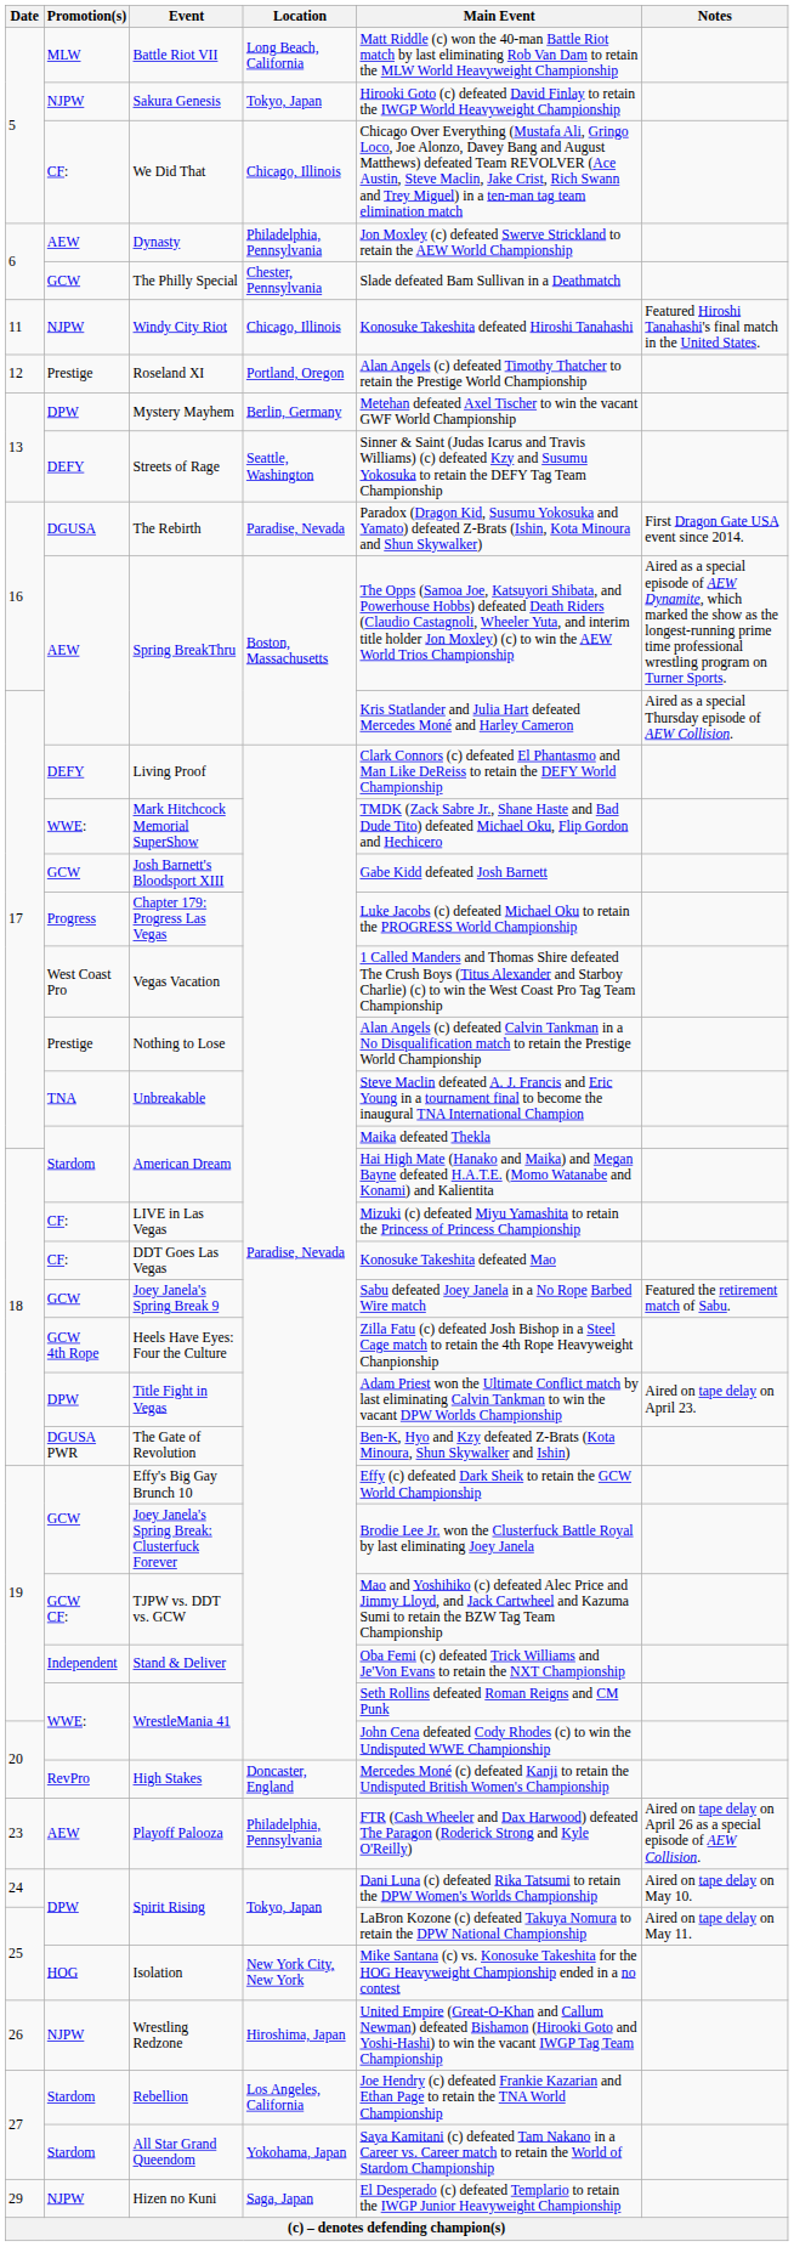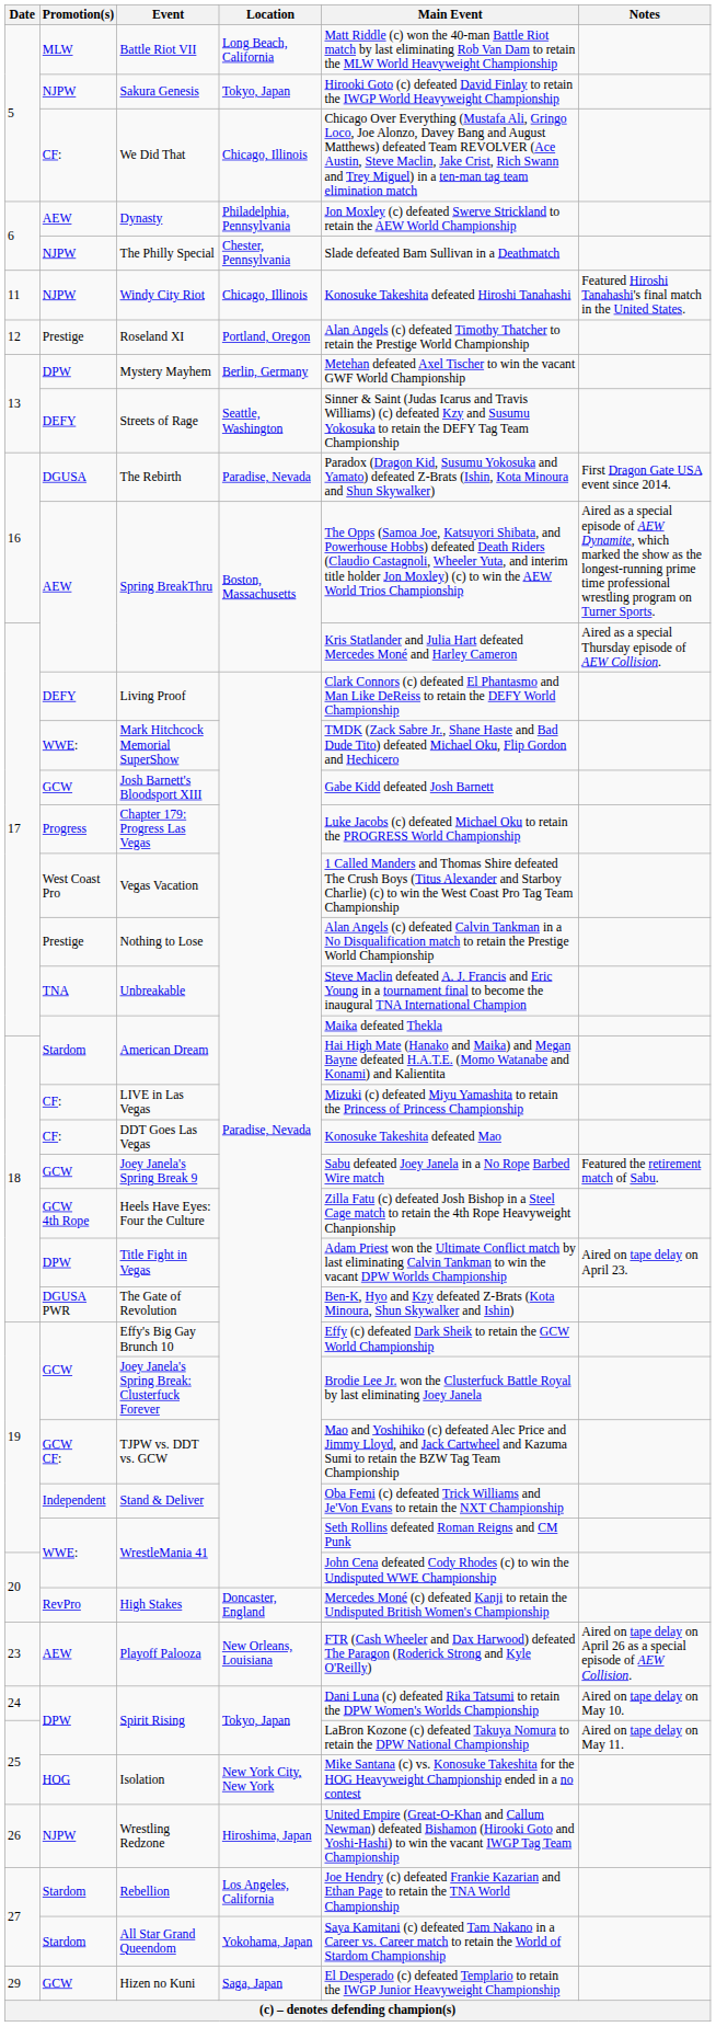 <table class="wikitable" style="width:100%;">
 <tr>
 <th width="5%">Date</th>
 <th width="5%">Promotion(s)</th>
 <th style="width:15%;">Event</th>
 <th style="width:15%;">Location</th>
 <th style="width:40%;">Main Event</th>
 <th style="width:20%;">Notes</th>
 </tr>
 <tr>
 <td rowspan=3>5</td>
 <td><a href='#'>MLW</a></td>
 <td><a href='#'>Battle Riot VII</a></td>
 <td><a href='#'>Long Beach, California</a></td>
 <td><a href='#'>Matt Riddle</a> (c) won the 40-man <a href='#'>Battle Riot match</a> by last eliminating <a href='#'>Rob Van Dam</a> to retain the <a href='#'>MLW World Heavyweight Championship</a></td>
 <td></td>
 </tr>
 <tr>
 <td><a href='#'>NJPW</a></td>
 <td><a href='#'>Sakura Genesis</a></td>
 <td><a href='#'>Tokyo, Japan</a></td>
 <td><a href='#'>Hirooki Goto</a> (c) defeated <a href='#'>David Finlay</a> to retain the <a href='#'>IWGP World Heavyweight Championship</a></td>
 <td></td>
 </tr>
 <tr>
 <td><a href='#'>CF</a>:</td>
 <td>We Did That</td>
 <td><a href='#'>Chicago, Illinois</a></td>
 <td>Chicago Over Everything (<a href='#'>Mustafa Ali</a>, <a href='#'>Gringo Loco</a>, Joe Alonzo, Davey Bang and August Matthews) defeated Team REVOLVER (<a href='#'>Ace Austin</a>, <a href='#'>Steve Maclin</a>, <a href='#'>Jake Crist</a>, <a href='#'>Rich Swann</a> and <a href='#'>Trey Miguel</a>) in a <a href='#'>ten-man tag team</a> <a href='#'>elimination match</a></td>
 <td></td>
 </tr>
 <tr>
 <td rowspan=2>6</td>
 <td><a href='#'>AEW</a></td>
 <td><a href='#'>Dynasty</a></td>
 <td><a href='#'>Philadelphia, Pennsylvania</a></td>
 <td><a href='#'>Jon Moxley</a> (c) defeated <a href='#'>Swerve Strickland</a> to retain the <a href='#'>AEW World Championship</a></td>
 <td></td>
 </tr>
 <tr>
-<td><a href='#'>GCW</a></td>
+<td><a href='#'>NJPW</a></td>
 <td>The Philly Special</td>
 <td><a href='#'>Chester, Pennsylvania</a></td>
 <td>Slade defeated Bam Sullivan in a <a href='#'>Deathmatch</a></td>
 <td></td>
 </tr>
 <tr>
 <td>11</td>
 <td><a href='#'>NJPW</a></td>
 <td><a href='#'>Windy City Riot</a></td>
 <td><a href='#'>Chicago, Illinois</a></td>
 <td><a href='#'>Konosuke Takeshita</a> defeated <a href='#'>Hiroshi Tanahashi</a></td>
 <td>Featured <a href='#'>Hiroshi Tanahashi</a>'s final match in the <a href='#'>United States</a>.</td>
 </tr>
 <tr>
 <td>12</td>
 <td>Prestige</td>
 <td>Roseland XI</td>
 <td><a href='#'>Portland, Oregon</a></td>
 <td><a href='#'>Alan Angels</a> (c) defeated <a href='#'>Timothy Thatcher</a> to retain the Prestige World Championship</td>
 <td></td>
 </tr>
 <tr>
 <td rowspan=2>13</td>
 <td><a href='#'>DPW</a></td>
 <td>Mystery Mayhem</td>
 <td><a href='#'>Berlin, Germany</a></td>
 <td><a href='#'>Metehan</a> defeated <a href='#'>Axel Tischer</a> to win the vacant GWF World Championship</td>
 <td></td>
 </tr>
 <tr>
 <td><a href='#'>DEFY</a></td>
 <td>Streets of Rage</td>
 <td><a href='#'>Seattle, Washington</a></td>
 <td>Sinner & Saint (Judas Icarus and Travis Williams) (c) defeated <a href='#'>Kzy</a> and <a href='#'>Susumu Yokosuka</a> to retain the DEFY Tag Team Championship</td>
 <td></td>
 </tr>
 <tr>
 <td rowspan=2>16</td>
 <td><a href='#'>DGUSA</a></td>
 <td>The Rebirth</td>
 <td><a href='#'>Paradise, Nevada</a></td>
 <td>Paradox (<a href='#'>Dragon Kid</a>, <a href='#'>Susumu Yokosuka</a> and <a href='#'>Yamato</a>) defeated Z-Brats (<a href='#'>Ishin</a>, <a href='#'>Kota Minoura</a> and <a href='#'>Shun Skywalker</a>)</td>
 <td>First <a href='#'>Dragon Gate USA</a> event since 2014.</td>
 </tr>
 <tr>
 <td rowspan=2><a href='#'>AEW</a></td>
 <td rowspan=2><a href='#'>Spring BreakThru</a></td>
 <td rowspan=2><a href='#'>Boston, Massachusetts</a></td>
 <td><a href='#'>The Opps</a> (<a href='#'>Samoa Joe</a>, <a href='#'>Katsuyori Shibata</a>, and <a href='#'>Powerhouse Hobbs</a>) defeated <a href='#'>Death Riders</a> (<a href='#'>Claudio Castagnoli</a>, <a href='#'>Wheeler Yuta</a>, and interim title holder <a href='#'>Jon Moxley</a>) (c) to win the <a href='#'>AEW World Trios Championship</a></td>
 <td>Aired as a special episode of <em><a href='#'>AEW Dynamite</a></em>, which marked the show as the longest-running prime time professional wrestling program on <a href='#'>Turner Sports</a>.</td>
 </tr>
 <tr>
 <td rowspan=9>17</td>
 <td><a href='#'>Kris Statlander</a> and <a href='#'>Julia Hart</a> defeated <a href='#'>Mercedes Moné</a> and <a href='#'>Harley Cameron</a></td>
 <td>Aired as a special Thursday episode of <em><a href='#'>AEW Collision</a></em>.</td>
 </tr>
 <tr>
 <td><a href='#'>DEFY</a></td>
 <td>Living Proof</td>
 <td rowspan=21><a href='#'>Paradise, Nevada</a></td>
 <td><a href='#'>Clark Connors</a> (c) defeated <a href='#'>El Phantasmo</a> and <a href='#'>Man Like DeReiss</a> to retain the <a href='#'>DEFY World Championship</a></td>
 <td></td>
 </tr>
 <tr>
 <td><a href='#'>WWE</a>:</td>
 <td><a href='#'>Mark Hitchcock Memorial SuperShow</a></td>
 <td><a href='#'>TMDK</a> (<a href='#'>Zack Sabre Jr.</a>, <a href='#'>Shane Haste</a> and <a href='#'>Bad Dude Tito</a>) defeated <a href='#'>Michael Oku</a>, <a href='#'>Flip Gordon</a> and <a href='#'>Hechicero</a></td>
 <td></td>
 </tr>
 <tr>
 <td><a href='#'>GCW</a></td>
 <td><a href='#'>Josh Barnett's Bloodsport XIII</a></td>
 <td><a href='#'>Gabe Kidd</a> defeated <a href='#'>Josh Barnett</a></td>
 <td></td>
 </tr>
 <tr>
 <td><a href='#'>Progress</a></td>
 <td><a href='#'>Chapter 179: Progress Las Vegas</a></td>
 <td><a href='#'>Luke Jacobs</a> (c) defeated <a href='#'>Michael Oku</a> to retain the <a href='#'>PROGRESS World Championship</a></td>
 <td></td>
 </tr>
 <tr>
 <td>West Coast Pro</td>
 <td>Vegas Vacation</td>
 <td><a href='#'>1 Called Manders</a> and Thomas Shire defeated The Crush Boys (<a href='#'>Titus Alexander</a> and Starboy Charlie) (c) to win the West Coast Pro Tag Team Championship</td>
 <td></td>
 </tr>
 <tr>
 <td>Prestige</td>
 <td>Nothing to Lose</td>
 <td><a href='#'>Alan Angels</a> (c) defeated <a href='#'>Calvin Tankman</a> in a <a href='#'>No Disqualification match</a> to retain the Prestige World Championship</td>
 <td></td>
 </tr>
 <tr>
 <td><a href='#'>TNA</a></td>
 <td><a href='#'>Unbreakable</a></td>
 <td><a href='#'>Steve Maclin</a> defeated <a href='#'>A. J. Francis</a> and <a href='#'>Eric Young</a> in a <a href='#'>tournament final</a> to become the inaugural <a href='#'>TNA International Champion</a></td>
 <td></td>
 </tr>
 <tr>
 <td rowspan=2><a href='#'>Stardom</a></td>
 <td rowspan=2><a href='#'>American Dream</a></td>
 <td><a href='#'>Maika</a> defeated <a href='#'>Thekla</a></td>
 <td></td>
 </tr>
 <tr>
 <td rowspan=7>18</td>
 <td><a href='#'>Hai High Mate</a> (<a href='#'>Hanako</a> and <a href='#'>Maika</a>) and <a href='#'>Megan Bayne</a> defeated <a href='#'>H.A.T.E.</a> (<a href='#'>Momo Watanabe</a> and <a href='#'>Konami</a>) and Kalientita</td>
 <td></td>
 </tr>
 <tr>
 <td><a href='#'>CF</a>:</td>
 <td>LIVE in Las Vegas</td>
 <td><a href='#'>Mizuki</a> (c) defeated <a href='#'>Miyu Yamashita</a> to retain the <a href='#'>Princess of Princess Championship</a></td>
 <td></td>
 </tr>
 <tr>
 <td><a href='#'>CF</a>:</td>
 <td>DDT Goes Las Vegas</td>
 <td><a href='#'>Konosuke Takeshita</a> defeated <a href='#'>Mao</a></td>
 <td></td>
 </tr>
 <tr>
 <td><a href='#'>GCW</a></td>
 <td><a href='#'>Joey Janela's Spring Break 9</a></td>
 <td><a href='#'>Sabu</a> defeated <a href='#'>Joey Janela</a> in a <a href='#'>No Rope</a> <a href='#'>Barbed Wire match</a></td>
 <td>Featured the <a href='#'>retirement match</a> of <a href='#'>Sabu</a>.</td>
 </tr>
 <tr>
 <td><a href='#'>GCW</a><br><a href='#'>4th Rope</a></td>
 <td>Heels Have Eyes: Four the Culture</td>
 <td><a href='#'>Zilla Fatu</a> (c) defeated Josh Bishop in a <a href='#'>Steel Cage match</a> to retain the 4th Rope Heavyweight Chanpionship</td>
 <td></td>
 </tr>
 <tr>
 <td><a href='#'>DPW</a></td>
 <td><a href='#'>Title Fight in Vegas</a></td>
 <td><a href='#'>Adam Priest</a> won the <a href='#'>Ultimate Conflict match</a> by last eliminating <a href='#'>Calvin Tankman</a> to win the vacant <a href='#'>DPW Worlds Championship</a></td>
 <td>Aired on <a href='#'>tape delay</a> on April 23.</td>
 </tr>
 <tr>
 <td><a href='#'>DGUSA</a><br>PWR</td>
 <td>The Gate of Revolution</td>
 <td><a href='#'>Ben-K</a>, <a href='#'>Hyo</a> and <a href='#'>Kzy</a> defeated Z-Brats (<a href='#'>Kota Minoura</a>, <a href='#'>Shun Skywalker</a> and <a href='#'>Ishin</a>)</td>
 <td></td>
 </tr>
 <tr>
 <td rowspan=5>19</td>
 <td rowspan=2><a href='#'>GCW</a></td>
 <td>Effy's Big Gay Brunch 10</td>
 <td><a href='#'>Effy</a> (c) defeated <a href='#'>Dark Sheik</a> to retain the <a href='#'>GCW World Championship</a></td>
 <td></td>
 </tr>
 <tr>
 <td><a href='#'>Joey Janela's Spring Break: Clusterfuck Forever</a></td>
 <td><a href='#'>Brodie Lee Jr.</a> won the <a href='#'>Clusterfuck Battle Royal</a> by last eliminating <a href='#'>Joey Janela</a></td>
 <td></td>
 </tr>
 <tr>
 <td><a href='#'>GCW</a><br><a href='#'>CF</a>:</td>
 <td>TJPW vs. DDT vs. GCW</td>
 <td><a href='#'>Mao</a> and <a href='#'>Yoshihiko</a> (c) defeated Alec Price and <a href='#'>Jimmy Lloyd</a>, and <a href='#'>Jack Cartwheel</a> and Kazuma Sumi to retain the BZW Tag Team Championship</td>
 <td></td>
 </tr>
 <tr>
 <td><a href='#'>Independent</a></td>
 <td><a href='#'>Stand & Deliver</a></td>
 <td><a href='#'>Oba Femi</a> (c) defeated <a href='#'>Trick Williams</a> and <a href='#'>Je'Von Evans</a> to retain the <a href='#'>NXT Championship</a></td>
 <td></td>
 </tr>
 <tr>
 <td rowspan=2><a href='#'>WWE</a>:</td>
 <td rowspan=2><a href='#'>WrestleMania 41</a></td>
 <td><a href='#'>Seth Rollins</a> defeated <a href='#'>Roman Reigns</a> and <a href='#'>CM Punk</a></td>
 <td></td>
 </tr>
 <tr>
 <td rowspan="2">20</td>
 <td><a href='#'>John Cena</a> defeated <a href='#'>Cody Rhodes</a> (c) to win the <a href='#'>Undisputed WWE Championship</a></td>
 <td></td>
 </tr>
 <tr>
 <td><a href='#'>RevPro</a></td>
 <td><a href='#'>High Stakes</a></td>
 <td><a href='#'>Doncaster, England</a></td>
 <td><a href='#'>Mercedes Moné</a> (c) defeated <a href='#'>Kanji</a> to retain the <a href='#'>Undisputed British Women's Championship</a></td>
 <td></td>
 </tr>
 <tr>
 <td>23</td>
 <td><a href='#'>AEW</a></td>
 <td><a href='#'>Playoff Palooza</a></td>
-<td><a href='#'>Philadelphia, Pennsylvania</a></td>
+<td><a href='#'>New Orleans, Louisiana</a></td>
 <td><a href='#'>FTR</a> (<a href='#'>Cash Wheeler</a> and <a href='#'>Dax Harwood</a>) defeated <a href='#'>The Paragon</a> (<a href='#'>Roderick Strong</a> and <a href='#'>Kyle O'Reilly</a>)</td>
 <td>Aired on <a href='#'>tape delay</a> on April 26 as a special episode of <em><a href='#'>AEW Collision</a></em>.</td>
 </tr>
 <tr>
 <td>24</td>
 <td rowspan=2><a href='#'>DPW</a></td>
 <td rowspan=2><a href='#'>Spirit Rising</a></td>
 <td rowspan=2><a href='#'>Tokyo, Japan</a></td>
 <td><a href='#'>Dani Luna</a> (c) defeated <a href='#'>Rika Tatsumi</a> to retain the <a href='#'>DPW Women's Worlds Championship</a></td>
 <td>Aired on <a href='#'>tape delay</a> on May 10.</td>
 </tr>
 <tr>
 <td rowspan=2>25</td>
 <td>LaBron Kozone (c) defeated <a href='#'>Takuya Nomura</a> to retain the <a href='#'>DPW National Championship</a></td>
 <td>Aired on <a href='#'>tape delay</a> on May 11.</td>
 </tr>
 <tr>
 <td><a href='#'>HOG</a></td>
 <td>Isolation</td>
 <td><a href='#'>New York City, New York</a></td>
 <td><a href='#'>Mike Santana</a> (c) vs. <a href='#'>Konosuke Takeshita</a> for the <a href='#'>HOG Heavyweight Championship</a> ended in a <a href='#'>no contest</a></td>
 <td></td>
 </tr>
 <tr>
 <td>26</td>
 <td><a href='#'>NJPW</a></td>
 <td>Wrestling Redzone</td>
 <td><a href='#'>Hiroshima, Japan</a></td>
 <td><a href='#'>United Empire</a> (<a href='#'>Great-O-Khan</a> and <a href='#'>Callum Newman</a>) defeated <a href='#'>Bishamon</a> (<a href='#'>Hirooki Goto</a> and <a href='#'>Yoshi-Hashi</a>) to win the vacant <a href='#'>IWGP Tag Team Championship</a></td>
 <td></td>
 </tr>
 <tr>
 <td rowspan=2>27</td>
 <td><a href='#'>Stardom</a></td>
 <td><a href='#'>Rebellion</a></td>
 <td><a href='#'>Los Angeles, California</a></td>
 <td><a href='#'>Joe Hendry</a> (c) defeated <a href='#'>Frankie Kazarian</a> and <a href='#'>Ethan Page</a> to retain the <a href='#'>TNA World Championship</a></td>
 <td></td>
 </tr>
 <tr>
 <td><a href='#'>Stardom</a></td>
 <td><a href='#'>All Star Grand Queendom</a></td>
 <td><a href='#'>Yokohama, Japan</a></td>
 <td><a href='#'>Saya Kamitani</a> (c) defeated <a href='#'>Tam Nakano</a> in a <a href='#'>Career vs. Career match</a> to retain the <a href='#'>World of Stardom Championship</a></td>
 <td></td>
 </tr>
 <tr>
 <td>29</td>
-<td><a href='#'>NJPW</a></td>
+<td><a href='#'>GCW</a></td>
 <td>Hizen no Kuni</td>
 <td><a href='#'>Saga, Japan</a></td>
 <td><a href='#'>El Desperado</a> (c) defeated <a href='#'>Templario</a> to retain the <a href='#'>IWGP Junior Heavyweight Championship</a></td>
 <td></td>
 </tr>
 <tr>
 <th colspan="6">(c) – denotes defending champion(s)</th>
 </tr>
 </table>
